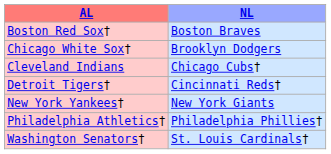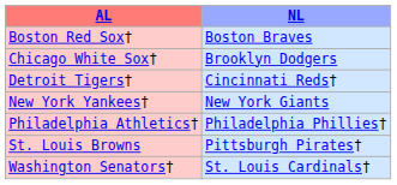 <table class="wikitable" style="font-size:100%;line-height:1.1;">
 <tr>
 <th style="background-color: #FF7B77;"><a href='#'>AL</a></th>
 <th style="background-color: #99A8FF;"><a href='#'>NL</a></th>
 </tr>
 <tr>
 <td style="background-color: #FFCCCC;"><a href='#'>Boston Red Sox</a>†</td>
 <td style="background-color: #D0E7FF;"><a href='#'>Boston Braves</a></td>
 </tr>
 <tr>
 <td style="background-color: #FFCCCC;"><a href='#'>Chicago White Sox</a>†</td>
 <td style="background-color: #D0E7FF;"><a href='#'>Brooklyn Dodgers</a></td>
 </tr>
 <tr>
-<td style="background-color: #FFCCCC;"><a href='#'>Cleveland Indians</a></td>
-<td style="background-color: #D0E7FF;"><a href='#'>Chicago Cubs</a>†</td>
-</tr>
-<tr>
 <td style="background-color: #FFCCCC;"><a href='#'>Detroit Tigers</a>†</td>
 <td style="background-color: #D0E7FF;"><a href='#'>Cincinnati Reds</a>†</td>
 </tr>
 <tr>
 <td style="background-color: #FFCCCC;"><a href='#'>New York Yankees</a>†</td>
 <td style="background-color: #D0E7FF;"><a href='#'>New York Giants</a></td>
 </tr>
 <tr>
 <td style="background-color: #FFCCCC;"><a href='#'>Philadelphia Athletics</a>†</td>
 <td style="background-color: #D0E7FF;"><a href='#'>Philadelphia Phillies</a>†</td>
 </tr>
 <tr>
+<td style="background-color: #FFCCCC;"><a href='#'>St. Louis Browns</a></td>
+<td style="background-color: #D0E7FF;"><a href='#'>Pittsburgh Pirates</a>†</td>
+</tr>
+<tr>
 <td style="background-color: #FFCCCC;"><a href='#'>Washington Senators</a>†</td>
 <td style="background-color: #D0E7FF;"><a href='#'>St. Louis Cardinals</a>†</td>
 </tr>
 </table>
